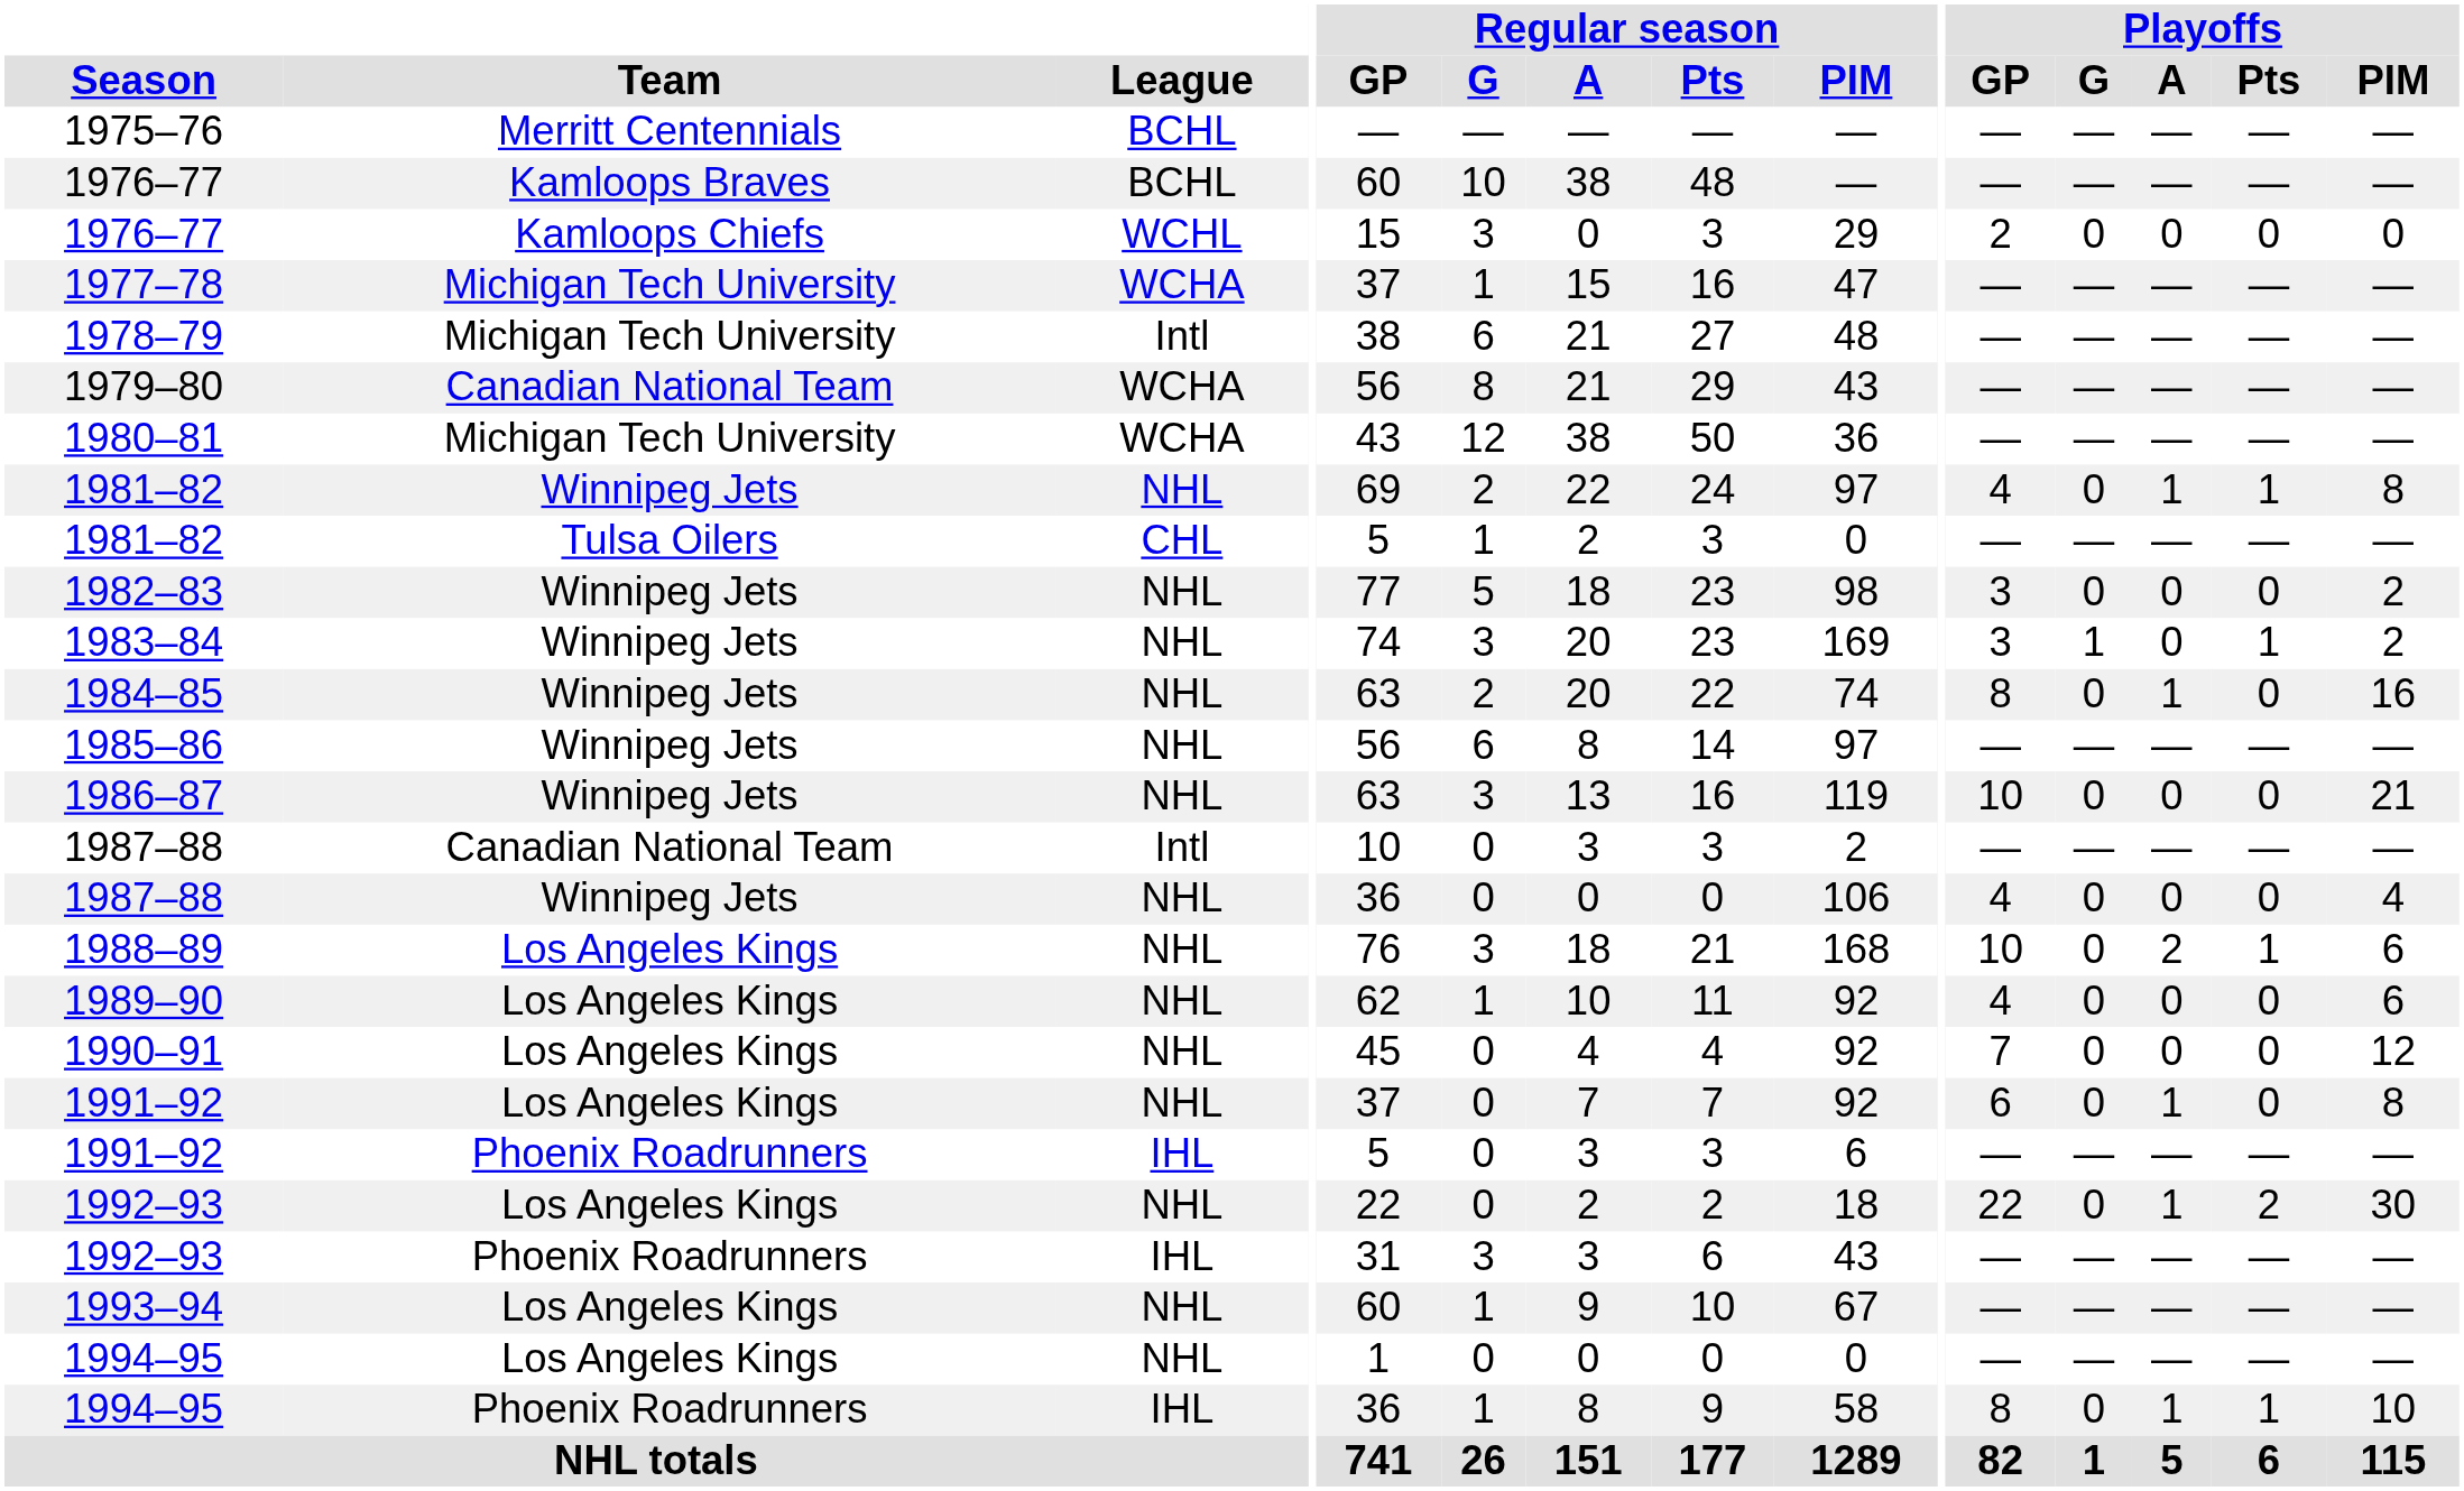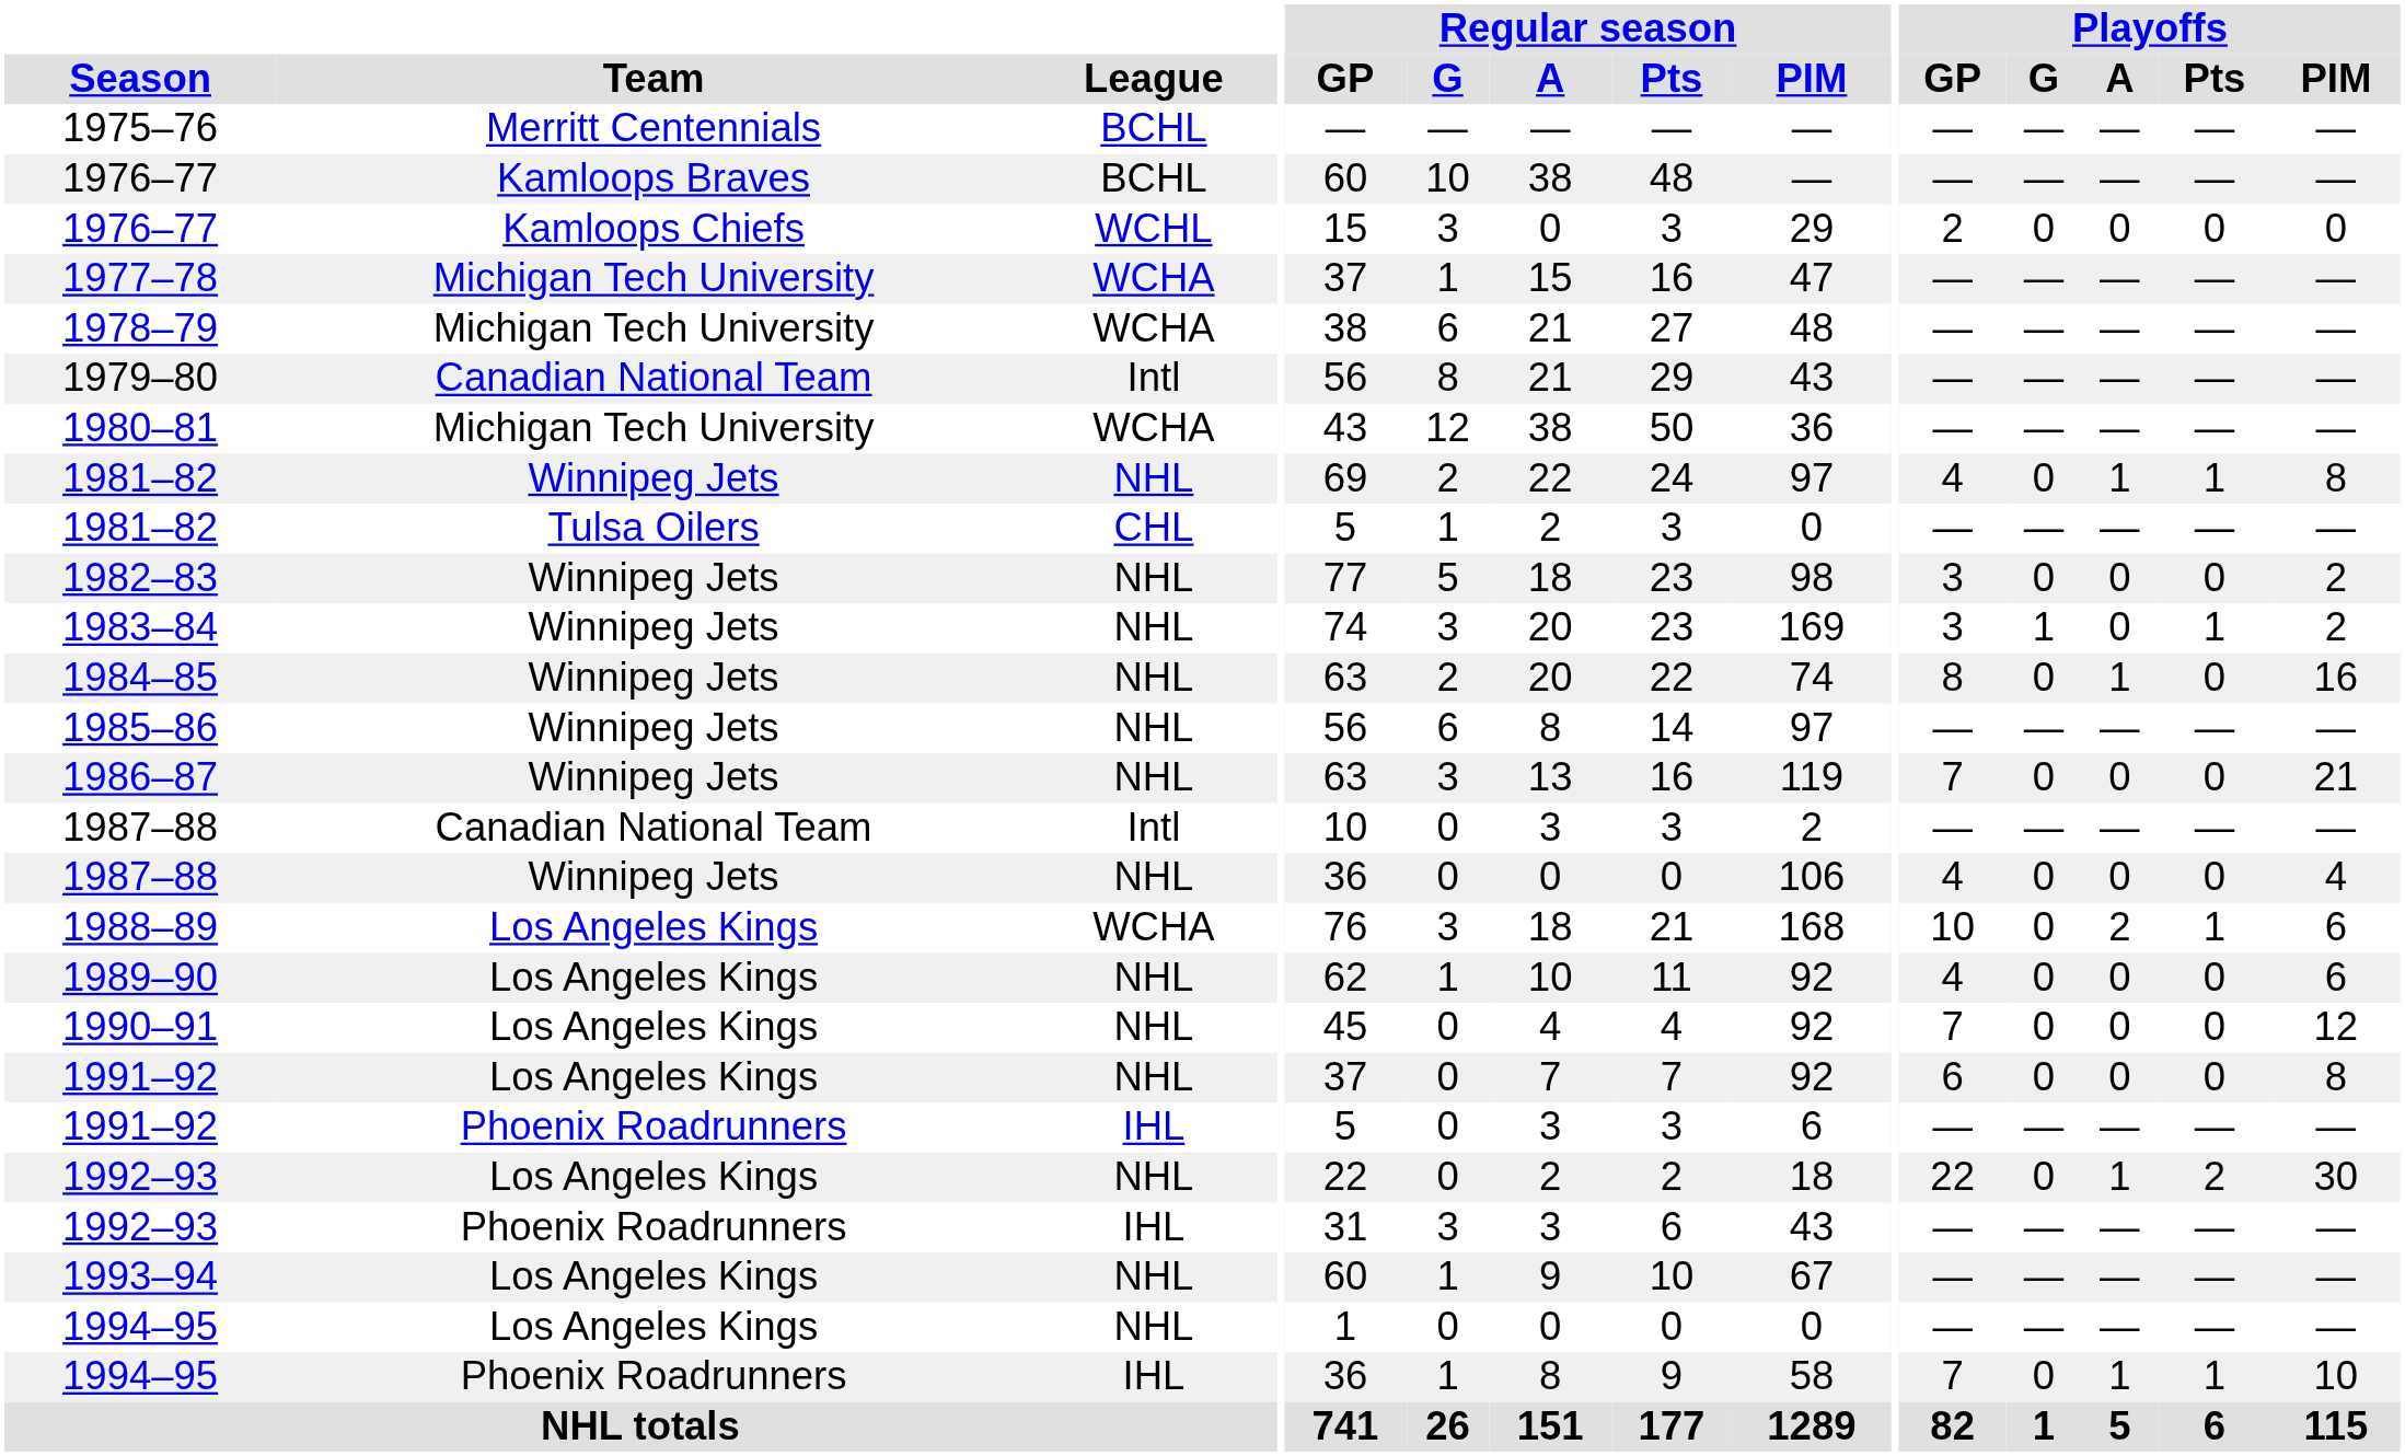 <table border="0" cellpadding="1" cellspacing="0" style="text-align:center; width:60em">
 <tr bgcolor="#e0e0e0">
 <th colspan="3" bgcolor="#ffffff"></th>
 <th rowspan="100" bgcolor="#ffffff"></th>
 <th colspan="5"><a href='#'>Regular season</a></th>
 <th rowspan="100" bgcolor="#ffffff"></th>
 <th colspan="5"><a href='#'>Playoffs</a></th>
 </tr>
 <tr bgcolor="#e0e0e0">
 <th><a href='#'>Season</a></th>
 <th>Team</th>
 <th>League</th>
 <th>GP</th>
 <th><a href='#'>G</a></th>
 <th><a href='#'>A</a></th>
 <th><a href='#'>Pts</a></th>
 <th><a href='#'>PIM</a></th>
 <th>GP</th>
 <th>G</th>
 <th>A</th>
 <th>Pts</th>
 <th>PIM</th>
 </tr>
 <tr>
 <td>1975–76</td>
 <td><a href='#'>Merritt Centennials</a></td>
 <td><a href='#'>BCHL</a></td>
 <td>—</td>
 <td>—</td>
 <td>—</td>
 <td>—</td>
 <td>—</td>
 <td>—</td>
 <td>—</td>
 <td>—</td>
 <td>—</td>
 <td>—</td>
 </tr>
 <tr bgcolor="#f0f0f0">
 <td>1976–77</td>
 <td><a href='#'>Kamloops Braves</a></td>
 <td>BCHL</td>
 <td>60</td>
 <td>10</td>
 <td>38</td>
 <td>48</td>
 <td>—</td>
 <td>—</td>
 <td>—</td>
 <td>—</td>
 <td>—</td>
 <td>—</td>
 </tr>
 <tr>
 <td><a href='#'>1976–77</a></td>
 <td><a href='#'>Kamloops Chiefs</a></td>
 <td><a href='#'>WCHL</a></td>
 <td>15</td>
 <td>3</td>
 <td>0</td>
 <td>3</td>
 <td>29</td>
 <td>2</td>
 <td>0</td>
 <td>0</td>
 <td>0</td>
 <td>0</td>
 </tr>
 <tr bgcolor="#f0f0f0">
 <td><a href='#'>1977–78</a></td>
 <td><a href='#'>Michigan Tech University</a></td>
 <td><a href='#'>WCHA</a></td>
 <td>37</td>
 <td>1</td>
 <td>15</td>
 <td>16</td>
 <td>47</td>
 <td>—</td>
 <td>—</td>
 <td>—</td>
 <td>—</td>
 <td>—</td>
 </tr>
 <tr>
 <td><a href='#'>1978–79</a></td>
 <td>Michigan Tech University</td>
-<td>Intl</td>
+<td>WCHA</td>
 <td>38</td>
 <td>6</td>
 <td>21</td>
 <td>27</td>
 <td>48</td>
 <td>—</td>
 <td>—</td>
 <td>—</td>
 <td>—</td>
 <td>—</td>
 </tr>
 <tr bgcolor="#f0f0f0">
 <td>1979–80</td>
 <td><a href='#'>Canadian National Team</a></td>
-<td>WCHA</td>
+<td>Intl</td>
 <td>56</td>
 <td>8</td>
 <td>21</td>
 <td>29</td>
 <td>43</td>
 <td>—</td>
 <td>—</td>
 <td>—</td>
 <td>—</td>
 <td>—</td>
 </tr>
 <tr>
 <td><a href='#'>1980–81</a></td>
 <td>Michigan Tech University</td>
 <td>WCHA</td>
 <td>43</td>
 <td>12</td>
 <td>38</td>
 <td>50</td>
 <td>36</td>
 <td>—</td>
 <td>—</td>
 <td>—</td>
 <td>—</td>
 <td>—</td>
 </tr>
 <tr bgcolor="#f0f0f0">
 <td><a href='#'>1981–82</a></td>
 <td><a href='#'>Winnipeg Jets</a></td>
 <td><a href='#'>NHL</a></td>
 <td>69</td>
 <td>2</td>
 <td>22</td>
 <td>24</td>
 <td>97</td>
 <td>4</td>
 <td>0</td>
 <td>1</td>
 <td>1</td>
 <td>8</td>
 </tr>
 <tr>
 <td><a href='#'>1981–82</a></td>
 <td><a href='#'>Tulsa Oilers</a></td>
 <td><a href='#'>CHL</a></td>
 <td>5</td>
 <td>1</td>
 <td>2</td>
 <td>3</td>
 <td>0</td>
 <td>—</td>
 <td>—</td>
 <td>—</td>
 <td>—</td>
 <td>—</td>
 </tr>
 <tr bgcolor="#f0f0f0">
 <td><a href='#'>1982–83</a></td>
 <td>Winnipeg Jets</td>
 <td>NHL</td>
 <td>77</td>
 <td>5</td>
 <td>18</td>
 <td>23</td>
 <td>98</td>
 <td>3</td>
 <td>0</td>
 <td>0</td>
 <td>0</td>
 <td>2</td>
 </tr>
 <tr>
 <td><a href='#'>1983–84</a></td>
 <td>Winnipeg Jets</td>
 <td>NHL</td>
 <td>74</td>
 <td>3</td>
 <td>20</td>
 <td>23</td>
 <td>169</td>
 <td>3</td>
 <td>1</td>
 <td>0</td>
 <td>1</td>
 <td>2</td>
 </tr>
 <tr bgcolor="#f0f0f0">
 <td><a href='#'>1984–85</a></td>
 <td>Winnipeg Jets</td>
 <td>NHL</td>
 <td>63</td>
 <td>2</td>
 <td>20</td>
 <td>22</td>
 <td>74</td>
 <td>8</td>
 <td>0</td>
 <td>1</td>
 <td>0</td>
 <td>16</td>
 </tr>
 <tr>
 <td><a href='#'>1985–86</a></td>
 <td>Winnipeg Jets</td>
 <td>NHL</td>
 <td>56</td>
 <td>6</td>
 <td>8</td>
 <td>14</td>
 <td>97</td>
 <td>—</td>
 <td>—</td>
 <td>—</td>
 <td>—</td>
 <td>—</td>
 </tr>
 <tr bgcolor="#f0f0f0">
 <td><a href='#'>1986–87</a></td>
 <td>Winnipeg Jets</td>
 <td>NHL</td>
 <td>63</td>
 <td>3</td>
 <td>13</td>
 <td>16</td>
 <td>119</td>
-<td>10</td>
+<td>7</td>
 <td>0</td>
 <td>0</td>
 <td>0</td>
 <td>21</td>
 </tr>
 <tr>
 <td>1987–88</td>
 <td>Canadian National Team</td>
 <td>Intl</td>
 <td>10</td>
 <td>0</td>
 <td>3</td>
 <td>3</td>
 <td>2</td>
 <td>—</td>
 <td>—</td>
 <td>—</td>
 <td>—</td>
 <td>—</td>
 </tr>
 <tr bgcolor="#f0f0f0">
 <td><a href='#'>1987–88</a></td>
 <td>Winnipeg Jets</td>
 <td>NHL</td>
 <td>36</td>
 <td>0</td>
 <td>0</td>
 <td>0</td>
 <td>106</td>
 <td>4</td>
 <td>0</td>
 <td>0</td>
 <td>0</td>
 <td>4</td>
 </tr>
 <tr>
 <td><a href='#'>1988–89</a></td>
 <td><a href='#'>Los Angeles Kings</a></td>
-<td>NHL</td>
+<td>WCHA</td>
 <td>76</td>
 <td>3</td>
 <td>18</td>
 <td>21</td>
 <td>168</td>
 <td>10</td>
 <td>0</td>
 <td>2</td>
 <td>1</td>
 <td>6</td>
 </tr>
 <tr bgcolor="#f0f0f0">
 <td><a href='#'>1989–90</a></td>
 <td>Los Angeles Kings</td>
 <td>NHL</td>
 <td>62</td>
 <td>1</td>
 <td>10</td>
 <td>11</td>
 <td>92</td>
 <td>4</td>
 <td>0</td>
 <td>0</td>
 <td>0</td>
 <td>6</td>
 </tr>
 <tr>
 <td><a href='#'>1990–91</a></td>
 <td>Los Angeles Kings</td>
 <td>NHL</td>
 <td>45</td>
 <td>0</td>
 <td>4</td>
 <td>4</td>
 <td>92</td>
 <td>7</td>
 <td>0</td>
 <td>0</td>
 <td>0</td>
 <td>12</td>
 </tr>
 <tr bgcolor="#f0f0f0">
 <td><a href='#'>1991–92</a></td>
 <td>Los Angeles Kings</td>
 <td>NHL</td>
 <td>37</td>
 <td>0</td>
 <td>7</td>
 <td>7</td>
 <td>92</td>
 <td>6</td>
 <td>0</td>
-<td>1</td>
+<td>0</td>
 <td>0</td>
 <td>8</td>
 </tr>
 <tr>
 <td><a href='#'>1991–92</a></td>
 <td><a href='#'>Phoenix Roadrunners</a></td>
 <td><a href='#'>IHL</a></td>
 <td>5</td>
 <td>0</td>
 <td>3</td>
 <td>3</td>
 <td>6</td>
 <td>—</td>
 <td>—</td>
 <td>—</td>
 <td>—</td>
 <td>—</td>
 </tr>
 <tr bgcolor="#f0f0f0">
 <td><a href='#'>1992–93</a></td>
 <td>Los Angeles Kings</td>
 <td>NHL</td>
 <td>22</td>
 <td>0</td>
 <td>2</td>
 <td>2</td>
 <td>18</td>
 <td>22</td>
 <td>0</td>
 <td>1</td>
 <td>2</td>
 <td>30</td>
 </tr>
 <tr>
 <td><a href='#'>1992–93</a></td>
 <td>Phoenix Roadrunners</td>
 <td>IHL</td>
 <td>31</td>
 <td>3</td>
 <td>3</td>
 <td>6</td>
 <td>43</td>
 <td>—</td>
 <td>—</td>
 <td>—</td>
 <td>—</td>
 <td>—</td>
 </tr>
 <tr bgcolor="#f0f0f0">
 <td><a href='#'>1993–94</a></td>
 <td>Los Angeles Kings</td>
 <td>NHL</td>
 <td>60</td>
 <td>1</td>
 <td>9</td>
 <td>10</td>
 <td>67</td>
 <td>—</td>
 <td>—</td>
 <td>—</td>
 <td>—</td>
 <td>—</td>
 </tr>
 <tr>
 <td><a href='#'>1994–95</a></td>
 <td>Los Angeles Kings</td>
 <td>NHL</td>
 <td>1</td>
 <td>0</td>
 <td>0</td>
 <td>0</td>
 <td>0</td>
 <td>—</td>
 <td>—</td>
 <td>—</td>
 <td>—</td>
 <td>—</td>
 </tr>
 <tr bgcolor="#f0f0f0">
 <td><a href='#'>1994–95</a></td>
 <td>Phoenix Roadrunners</td>
 <td>IHL</td>
 <td>36</td>
 <td>1</td>
 <td>8</td>
 <td>9</td>
 <td>58</td>
-<td>8</td>
+<td>7</td>
 <td>0</td>
 <td>1</td>
 <td>1</td>
 <td>10</td>
 </tr>
 <tr bgcolor="#e0e0e0">
 <th colspan="3">NHL totals</th>
 <th>741</th>
 <th>26</th>
 <th>151</th>
 <th>177</th>
 <th>1289</th>
 <th>82</th>
 <th>1</th>
 <th>5</th>
 <th>6</th>
 <th>115</th>
 </tr>
 </table>
